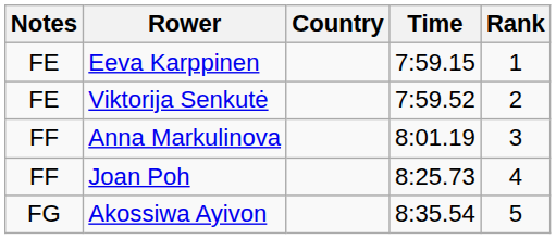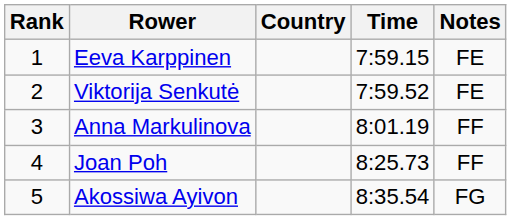 <table class="wikitable" style="text-align:center">
 <tr>
-<th>Notes</th>
+<th>Rank</th>
 <th>Rower</th>
 <th>Country</th>
 <th>Time</th>
-<th>Rank</th>
+<th>Notes</th>
 </tr>
 <tr>
-<td>FE</td>
+<td>1</td>
 <td align="left"><a href='#'>Eeva Karppinen</a></td>
 <td align="left"></td>
 <td>7:59.15</td>
-<td>1</td>
+<td>FE</td>
 </tr>
 <tr>
-<td>FE</td>
+<td>2</td>
 <td align="left"><a href='#'>Viktorija Senkutė</a></td>
 <td align="left"></td>
 <td>7:59.52</td>
-<td>2</td>
+<td>FE</td>
 </tr>
 <tr>
-<td>FF</td>
+<td>3</td>
 <td align="left"><a href='#'>Anna Markulinova</a></td>
 <td align="left"></td>
 <td>8:01.19</td>
-<td>3</td>
+<td>FF</td>
 </tr>
 <tr>
-<td>FF</td>
+<td>4</td>
 <td align="left"><a href='#'>Joan Poh</a></td>
 <td align="left"></td>
 <td>8:25.73</td>
-<td>4</td>
+<td>FF</td>
 </tr>
 <tr>
-<td>FG</td>
+<td>5</td>
 <td align="left"><a href='#'>Akossiwa Ayivon</a></td>
 <td align="left"></td>
 <td>8:35.54</td>
-<td>5</td>
+<td>FG</td>
 </tr>
 </table>
